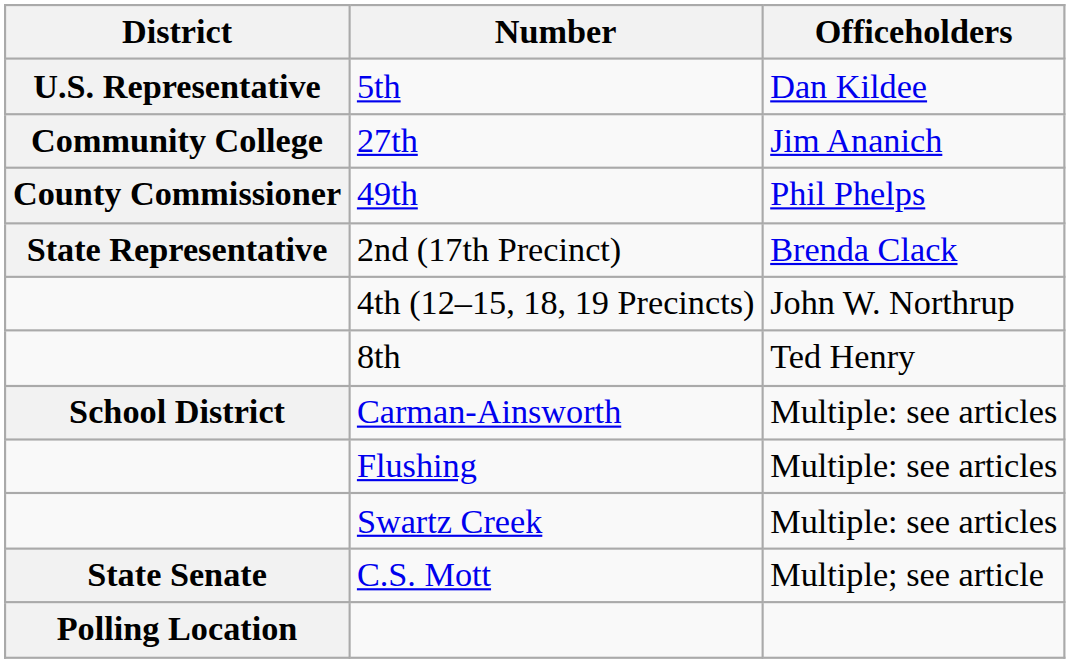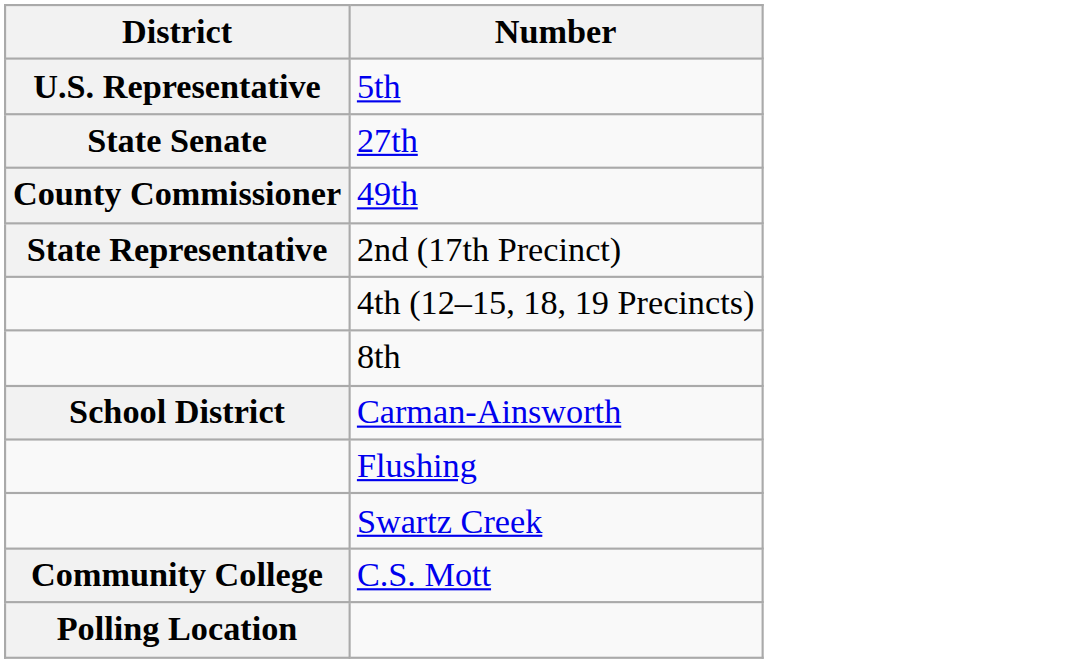 <table class="wikitable">
 <tr>
 <th>District</th>
 <th>Number</th>
-<th>Officeholders</th>
 </tr>
 <tr>
 <th>U.S. Representative</th>
 <td><a href='#'>5th</a></td>
-<td><a href='#'>Dan Kildee</a></td>
 </tr>
 <tr>
-<th>Community College</th>
+<th>State Senate</th>
 <td><a href='#'>27th</a></td>
-<td><a href='#'>Jim Ananich</a></td>
 </tr>
 <tr>
 <th>County Commissioner</th>
 <td><a href='#'>49th</a></td>
-<td><a href='#'>Phil Phelps</a></td>
 </tr>
 <tr>
 <th>State Representative</th>
 <td>2nd (17th Precinct)</td>
-<td><a href='#'>Brenda Clack</a></td>
 </tr>
 <tr>
 <td></td>
 <td>4th (12–15, 18, 19 Precincts)</td>
-<td>John W. Northrup</td>
 </tr>
 <tr>
 <td></td>
 <td>8th</td>
-<td>Ted Henry</td>
 </tr>
 <tr>
 <th>School District</th>
 <td><a href='#'>Carman-Ainsworth</a></td>
-<td>Multiple: see articles</td>
 </tr>
 <tr>
 <td></td>
 <td><a href='#'>Flushing</a></td>
-<td>Multiple: see articles</td>
 </tr>
 <tr>
 <td></td>
 <td><a href='#'>Swartz Creek</a></td>
-<td>Multiple: see articles</td>
 </tr>
 <tr>
-<th>State Senate</th>
+<th>Community College</th>
 <td><a href='#'>C.S. Mott</a></td>
-<td>Multiple; see article</td>
 </tr>
 <tr>
 <th>Polling Location</th>
 <td></td>
-<td></td>
 </tr>
 </table>
